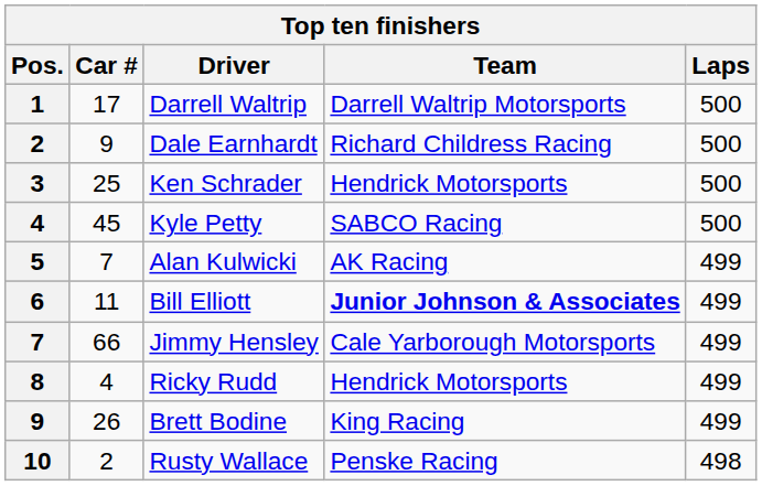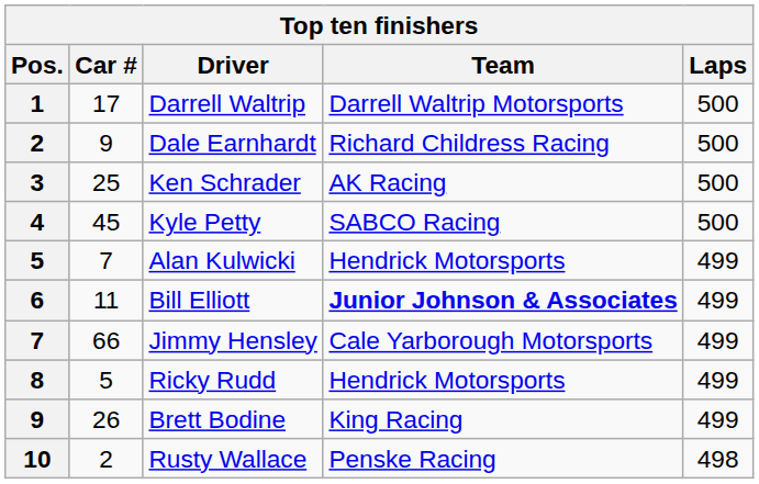 <table class="wikitable" style="font-size:95%;">
 <tr>
 <th colspan=9>Top ten finishers</th>
 </tr>
 <tr>
 <th>Pos.</th>
 <th>Car #</th>
 <th>Driver</th>
 <th>Team</th>
 <th>Laps</th>
 </tr>
 <tr>
 <th>1</th>
 <td align=center>17</td>
 <td><a href='#'>Darrell Waltrip</a></td>
 <td><a href='#'>Darrell Waltrip Motorsports</a></td>
 <td align=center>500</td>
 </tr>
 <tr>
 <th>2</th>
 <td align=center>9</td>
 <td><a href='#'>Dale Earnhardt</a></td>
 <td><a href='#'>Richard Childress Racing</a></td>
 <td align=center>500</td>
 </tr>
 <tr>
 <th>3</th>
 <td align=center>25</td>
 <td><a href='#'>Ken Schrader</a></td>
-<td><a href='#'>Hendrick Motorsports</a></td>
+<td><a href='#'>AK Racing</a></td>
 <td align=center>500</td>
 </tr>
 <tr>
 <th>4</th>
 <td align=center>45</td>
 <td><a href='#'>Kyle Petty</a></td>
 <td><a href='#'>SABCO Racing</a></td>
 <td align=center>500</td>
 </tr>
 <tr>
 <th>5</th>
 <td align=center>7</td>
 <td><a href='#'>Alan Kulwicki</a></td>
-<td><a href='#'>AK Racing</a></td>
+<td><a href='#'>Hendrick Motorsports</a></td>
 <td align=center>499</td>
 </tr>
 <tr>
 <th>6</th>
 <td align=center>11</td>
 <td><a href='#'>Bill Elliott</a></td>
 <td><strong><a href='#'>Junior Johnson & Associates</a></strong></td>
 <td align=center>499</td>
 </tr>
 <tr>
 <th>7</th>
 <td align=center>66</td>
 <td><a href='#'>Jimmy Hensley</a></td>
 <td><a href='#'>Cale Yarborough Motorsports</a></td>
 <td align=center>499</td>
 </tr>
 <tr>
 <th>8</th>
-<td align=center>4</td>
+<td align=center>5</td>
 <td><a href='#'>Ricky Rudd</a></td>
 <td><a href='#'>Hendrick Motorsports</a></td>
 <td align=center>499</td>
 </tr>
 <tr>
 <th>9</th>
 <td align=center>26</td>
 <td><a href='#'>Brett Bodine</a></td>
 <td><a href='#'>King Racing</a></td>
 <td align=center>499</td>
 </tr>
 <tr>
 <th>10</th>
 <td align=center>2</td>
 <td><a href='#'>Rusty Wallace</a></td>
 <td><a href='#'>Penske Racing</a></td>
 <td align=center>498</td>
 </tr>
 </table>
